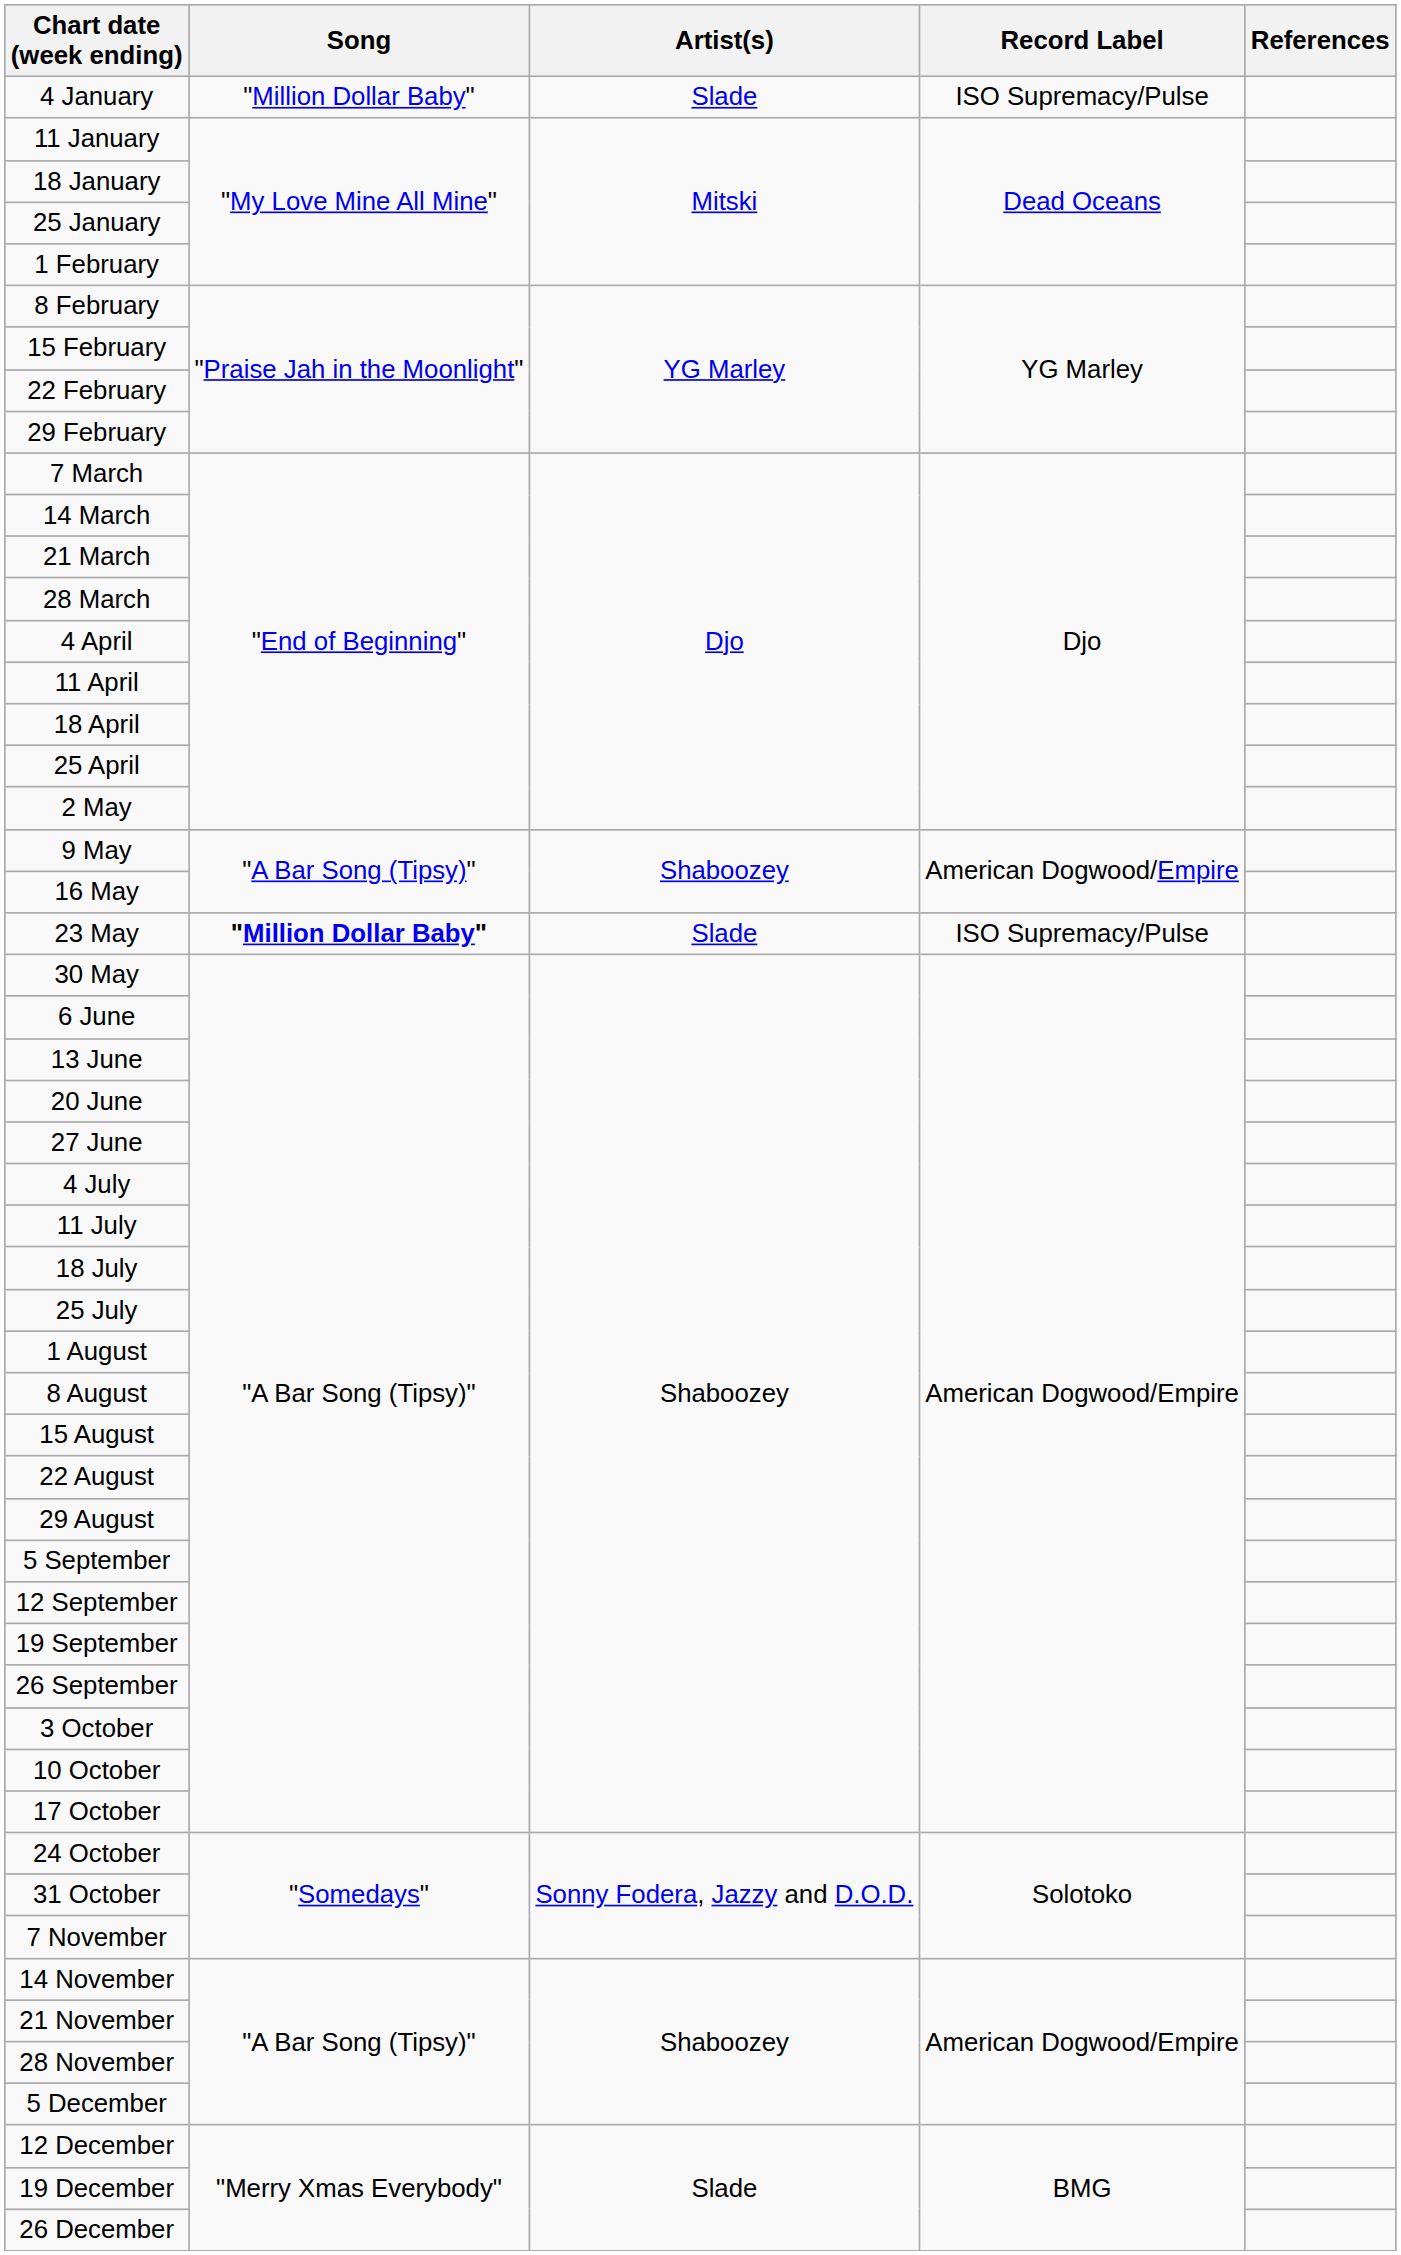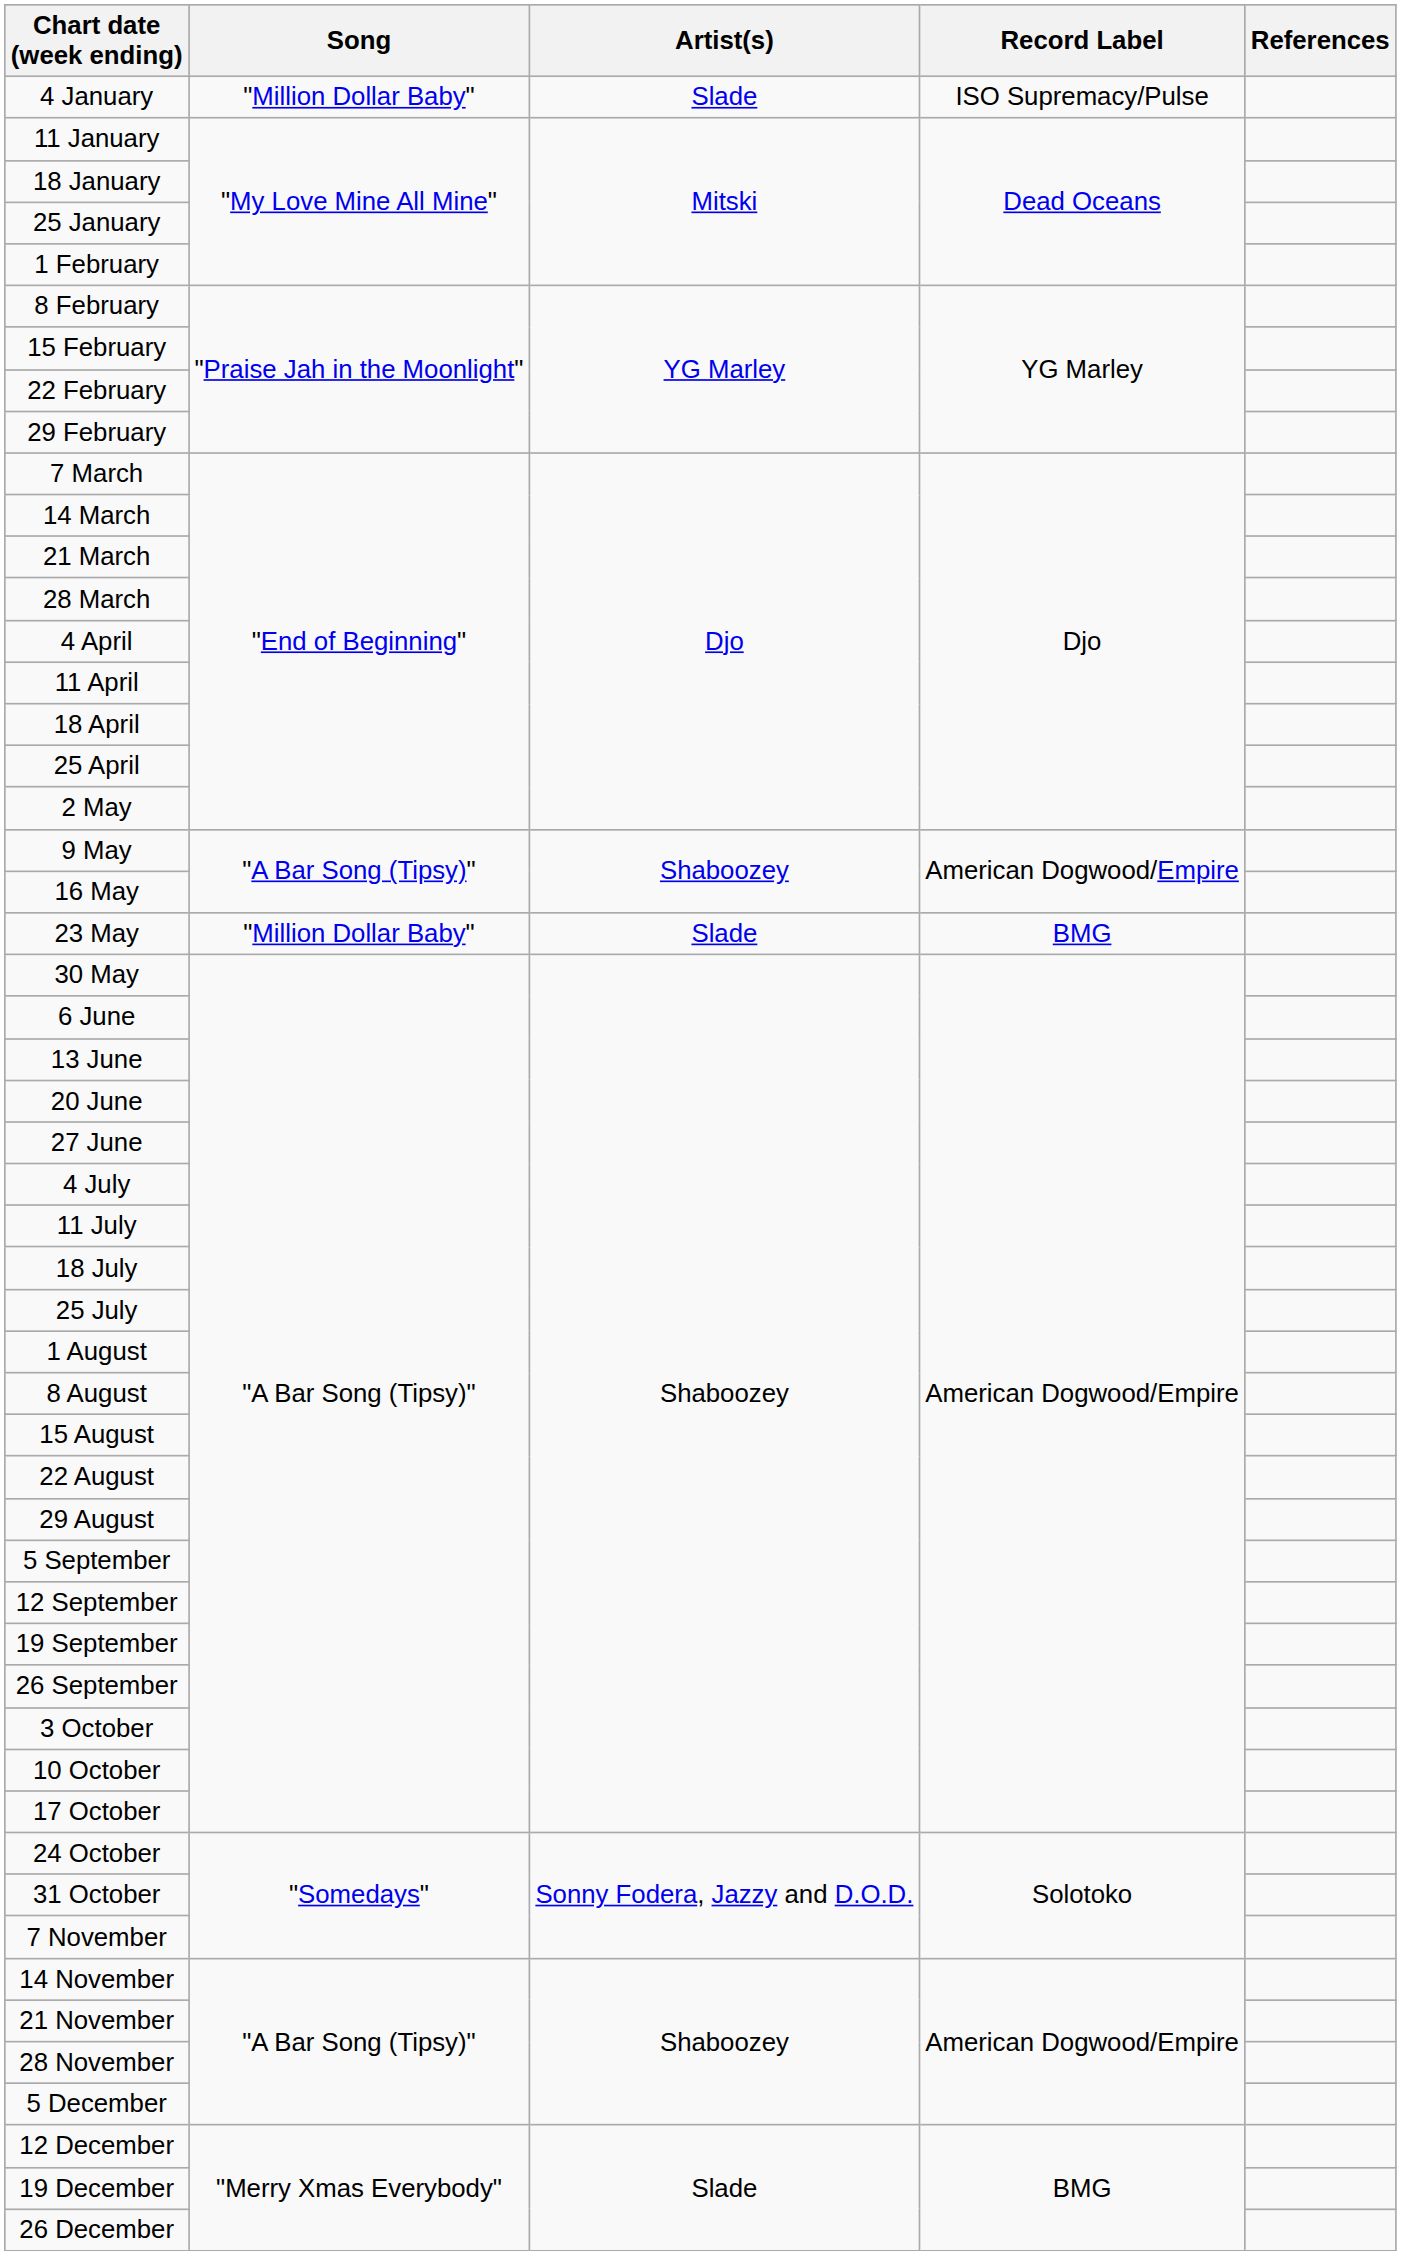 <table class="wikitable" style="font-size:97%; text-align:center;">
 <tr>
 <th>Chart date<br>(week ending)</th>
 <th>Song</th>
 <th>Artist(s)</th>
 <th>Record Label</th>
 <th>References</th>
 </tr>
 <tr>
 <td>4 January</td>
 <td>"<a href='#'>Million Dollar Baby</a>"</td>
 <td><a href='#'>Slade</a></td>
 <td>ISO Supremacy/Pulse</td>
 <td></td>
 </tr>
 <tr>
 <td>11 January</td>
 <td rowspan=4>"<a href='#'>My Love Mine All Mine</a>"</td>
 <td rowspan=4><a href='#'>Mitski</a></td>
 <td rowspan=4><a href='#'>Dead Oceans</a></td>
 <td></td>
 </tr>
 <tr>
 <td>18 January</td>
 <td></td>
 </tr>
 <tr>
 <td>25 January</td>
 <td></td>
 </tr>
 <tr>
 <td>1 February</td>
 <td></td>
 </tr>
 <tr>
 <td>8 February</td>
 <td rowspan=4>"<a href='#'>Praise Jah in the Moonlight</a>"</td>
 <td rowspan=4><a href='#'>YG Marley</a></td>
 <td rowspan=4>YG Marley</td>
 <td></td>
 </tr>
 <tr>
 <td>15 February</td>
 <td></td>
 </tr>
 <tr>
 <td>22 February</td>
 <td></td>
 </tr>
 <tr>
 <td>29 February</td>
 <td></td>
 </tr>
 <tr>
 <td>7 March</td>
 <td rowspan=9>"<a href='#'>End of Beginning</a>"</td>
 <td rowspan=9><a href='#'>Djo</a></td>
 <td rowspan=9>Djo</td>
 <td></td>
 </tr>
 <tr>
 <td>14 March</td>
 <td></td>
 </tr>
 <tr>
 <td>21 March</td>
 <td></td>
 </tr>
 <tr>
 <td>28 March</td>
 <td></td>
 </tr>
 <tr>
 <td>4 April</td>
 <td></td>
 </tr>
 <tr>
 <td>11 April</td>
 <td></td>
 </tr>
 <tr>
 <td>18 April</td>
 <td></td>
 </tr>
 <tr>
 <td>25 April</td>
 <td></td>
 </tr>
 <tr>
 <td>2 May</td>
 <td></td>
 </tr>
 <tr>
 <td>9 May</td>
 <td rowspan=2>"<a href='#'>A Bar Song (Tipsy)</a>"</td>
 <td rowspan=2><a href='#'>Shaboozey</a></td>
 <td rowspan=2>American Dogwood/<a href='#'>Empire</a></td>
 <td></td>
 </tr>
 <tr>
 <td>16 May</td>
 <td></td>
 </tr>
 <tr>
 <td>23 May</td>
-<td><strong>"<a href='#'>Million Dollar Baby</a>"</strong></td>
+<td>"<a href='#'>Million Dollar Baby</a>"</td>
 <td><a href='#'>Slade</a></td>
-<td>ISO Supremacy/Pulse</td>
+<td><a href='#'>BMG</a></td>
 <td></td>
 </tr>
 <tr>
 <td>30 May</td>
 <td rowspan=21>"A Bar Song (Tipsy)"</td>
 <td rowspan=21>Shaboozey</td>
 <td rowspan=21>American Dogwood/Empire</td>
 <td></td>
 </tr>
 <tr>
 <td>6 June</td>
 <td></td>
 </tr>
 <tr>
 <td>13 June</td>
 <td></td>
 </tr>
 <tr>
 <td>20 June</td>
 <td></td>
 </tr>
 <tr>
 <td>27 June</td>
 <td></td>
 </tr>
 <tr>
 <td>4 July</td>
 <td></td>
 </tr>
 <tr>
 <td>11 July</td>
 <td></td>
 </tr>
 <tr>
 <td>18 July</td>
 <td></td>
 </tr>
 <tr>
 <td>25 July</td>
 <td></td>
 </tr>
 <tr>
 <td>1 August</td>
 <td></td>
 </tr>
 <tr>
 <td>8 August</td>
 <td></td>
 </tr>
 <tr>
 <td>15 August</td>
 <td></td>
 </tr>
 <tr>
 <td>22 August</td>
 <td></td>
 </tr>
 <tr>
 <td>29 August</td>
 <td></td>
 </tr>
 <tr>
 <td>5 September</td>
 <td></td>
 </tr>
 <tr>
 <td>12 September</td>
 <td></td>
 </tr>
 <tr>
 <td>19 September</td>
 <td></td>
 </tr>
 <tr>
 <td>26 September</td>
 <td></td>
 </tr>
 <tr>
 <td>3 October</td>
 <td></td>
 </tr>
 <tr>
 <td>10 October</td>
 <td></td>
 </tr>
 <tr>
 <td>17 October</td>
 <td></td>
 </tr>
 <tr>
 <td>24 October</td>
 <td rowspan=3>"<a href='#'>Somedays</a>"</td>
 <td rowspan=3><a href='#'>Sonny Fodera</a>, <a href='#'>Jazzy</a> and <a href='#'>D.O.D.</a></td>
 <td rowspan=3>Solotoko</td>
 <td></td>
 </tr>
 <tr>
 <td>31 October</td>
 <td></td>
 </tr>
 <tr>
 <td>7 November</td>
 <td></td>
 </tr>
 <tr>
 <td>14 November</td>
 <td rowspan=4>"A Bar Song (Tipsy)"</td>
 <td rowspan=4>Shaboozey</td>
 <td rowspan=4>American Dogwood/Empire</td>
 <td></td>
 </tr>
 <tr>
 <td>21 November</td>
 <td></td>
 </tr>
 <tr>
 <td>28 November</td>
 <td></td>
 </tr>
 <tr>
 <td>5 December</td>
 <td></td>
 </tr>
 <tr>
 <td>12 December</td>
 <td rowspan=3>"Merry Xmas Everybody"</td>
 <td rowspan=3>Slade</td>
 <td rowspan=3>BMG</td>
 <td></td>
 </tr>
 <tr>
 <td>19 December</td>
 <td></td>
 </tr>
 <tr>
 <td>26 December</td>
 <td></td>
 </tr>
 </table>
